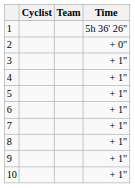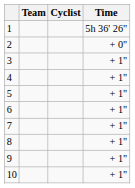 <table class="wikitable">
 <tr>
 <th></th>
+<th>Team</th>
 <th>Cyclist</th>
-<th>Team</th>
 <th>Time</th>
 </tr>
 <tr>
 <td>1</td>
 <td></td>
 <td></td>
 <td align="right">5h 36' 26"</td>
 </tr>
 <tr>
 <td>2</td>
 <td></td>
 <td></td>
 <td align="right">+ 0"</td>
 </tr>
 <tr>
 <td>3</td>
 <td></td>
 <td></td>
 <td align="right">+ 1"</td>
 </tr>
 <tr>
 <td>4</td>
 <td></td>
 <td></td>
 <td align="right">+ 1"</td>
 </tr>
 <tr>
 <td>5</td>
 <td></td>
 <td></td>
 <td align="right">+ 1"</td>
 </tr>
 <tr>
 <td>6</td>
 <td></td>
 <td></td>
 <td align="right">+ 1"</td>
 </tr>
 <tr>
 <td>7</td>
 <td></td>
 <td></td>
 <td align="right">+ 1"</td>
 </tr>
 <tr>
 <td>8</td>
 <td></td>
 <td></td>
 <td align="right">+ 1"</td>
 </tr>
 <tr>
 <td>9</td>
 <td></td>
 <td></td>
 <td align="right">+ 1"</td>
 </tr>
 <tr>
 <td>10</td>
 <td></td>
 <td></td>
 <td align="right">+ 1"</td>
 </tr>
 </table>
